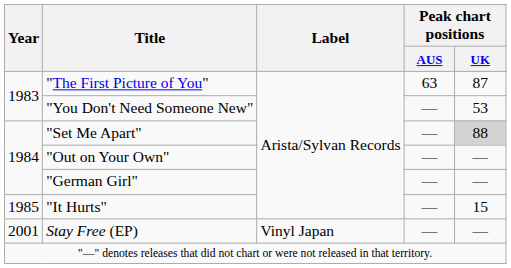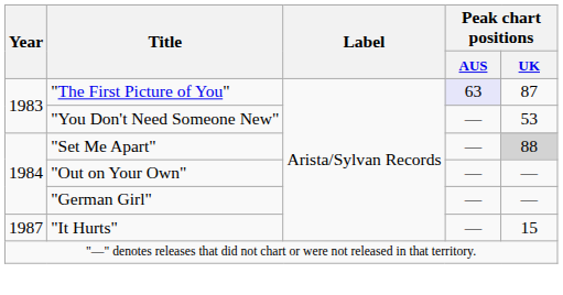 <table class="wikitable">
 <tr>
 <th scope="col" rowspan="2">Year</th>
 <th scope="col" rowspan="2">Title</th>
 <th scope="col" rowspan="2">Label</th>
 <th scope="col" colspan="2">Peak chart positions</th>
 </tr>
 <tr>
 <th style="width:45px;"><small><a href='#'>AUS</a></small><br></th>
 <th style="width:45px;"><small><a href='#'>UK</a></small><br></th>
 </tr>
 <tr>
 <td rowspan="2">1983</td>
 <td>"<a href='#'>The First Picture of You</a>"</td>
 <td rowspan="6">Arista/Sylvan Records</td>
-<td align=center>63</td>
+<td align=center style="background: lavender;">63</td>
 <td align=center>87</td>
 </tr>
 <tr>
 <td>"You Don't Need Someone New"</td>
 <td align=center>—</td>
 <td align=center>53</td>
 </tr>
 <tr>
 <td rowspan="3">1984</td>
 <td>"Set Me Apart"</td>
 <td align=center>—</td>
 <td align=center style="background: lightgrey;">88</td>
 </tr>
 <tr>
 <td>"Out on Your Own"</td>
 <td align=center>—</td>
 <td align=center>—</td>
 </tr>
 <tr>
 <td>"German Girl"</td>
 <td align=center>—</td>
 <td align=center>—</td>
 </tr>
 <tr>
-<td rowspan="1">1985</td>
+<td rowspan="1">1987</td>
 <td>"It Hurts"</td>
 <td align=center>—</td>
 <td align=center>15</td>
 </tr>
 <tr>
-<td rowspan="1">2001</td>
-<td><em>Stay Free</em> (EP)</td>
-<td>Vinyl Japan</td>
-<td align=center>—</td>
-<td align=center>—</td>
-</tr>
-<tr>
 <td colspan="5" style="text-align:center; font-size:9pt;">"—" denotes releases that did not chart or were not released in that territory.</td>
 </tr>
 </table>
